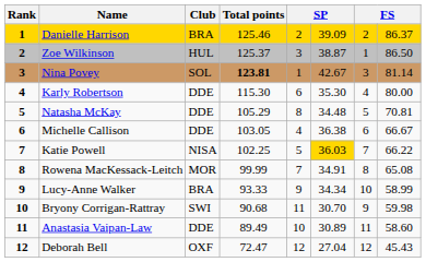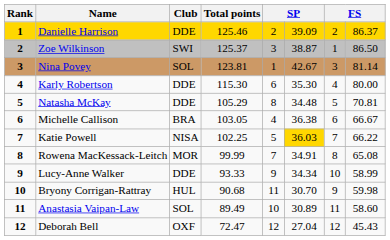 <table class="wikitable sortable">
 <tr>
 <th>Rank</th>
 <th>Name</th>
 <th>Club</th>
 <th>Total points</th>
 <th colspan="2" width="80px"><a href='#'>SP</a></th>
 <th colspan="2" width="80px"><a href='#'>FS</a></th>
 </tr>
 <tr bgcolor="gold">
 <td align="center"><strong>1</strong></td>
 <td><a href='#'>Danielle Harrison</a></td>
-<td>BRA</td>
+<td>DDE</td>
 <td align="center">125.46</td>
 <td align="center">2</td>
 <td align="center">39.09</td>
 <td align="center">2</td>
 <td align="center">86.37</td>
 </tr>
 <tr bgcolor="silver">
 <td align="center"><strong>2</strong></td>
 <td><a href='#'>Zoe Wilkinson</a></td>
-<td>HUL</td>
+<td>SWI</td>
 <td align="center">125.37</td>
 <td align="center">3</td>
 <td align="center">38.87</td>
 <td align="center">1</td>
 <td align="center">86.50</td>
 </tr>
 <tr bgcolor="cc9966">
 <td align="center"><strong>3</strong></td>
 <td><a href='#'>Nina Povey</a></td>
 <td>SOL</td>
-<td align="center"><strong>123.81</strong></td>
+<td align="center">123.81</td>
 <td align="center">1</td>
 <td align="center">42.67</td>
 <td align="center">3</td>
 <td align="center">81.14</td>
 </tr>
 <tr>
 <td align="center"><strong>4</strong></td>
 <td><a href='#'>Karly Robertson</a></td>
 <td>DDE</td>
 <td align="center">115.30</td>
 <td align="center">6</td>
 <td align="center">35.30</td>
 <td align="center">4</td>
 <td align="center">80.00</td>
 </tr>
 <tr>
 <td align="center"><strong>5</strong></td>
 <td><a href='#'>Natasha McKay</a></td>
 <td>DDE</td>
 <td align="center">105.29</td>
 <td align="center">8</td>
 <td align="center">34.48</td>
 <td align="center">5</td>
 <td align="center">70.81</td>
 </tr>
 <tr>
 <td align="center"><strong>6</strong></td>
 <td>Michelle Callison</td>
-<td>DDE</td>
+<td>BRA</td>
 <td align="center">103.05</td>
 <td align="center">4</td>
 <td align="center">36.38</td>
 <td align="center">6</td>
 <td align="center">66.67</td>
 </tr>
 <tr>
 <td align="center"><strong>7</strong></td>
 <td>Katie Powell</td>
 <td>NISA</td>
 <td align="center">102.25</td>
 <td align="center">5</td>
 <td align="center" style="background: gold;">36.03</td>
 <td align="center">7</td>
 <td align="center">66.22</td>
 </tr>
 <tr>
 <td align="center"><strong>8</strong></td>
 <td>Rowena MacKessack-Leitch</td>
 <td>MOR</td>
 <td align="center">99.99</td>
 <td align="center">7</td>
 <td align="center">34.91</td>
 <td align="center">8</td>
 <td align="center">65.08</td>
 </tr>
 <tr>
 <td align="center"><strong>9</strong></td>
 <td>Lucy-Anne Walker</td>
-<td>BRA</td>
+<td>DDE</td>
 <td align="center">93.33</td>
 <td align="center">9</td>
 <td align="center">34.34</td>
 <td align="center">10</td>
 <td align="center">58.99</td>
 </tr>
 <tr>
 <td align="center"><strong>10</strong></td>
 <td>Bryony Corrigan-Rattray</td>
-<td>SWI</td>
+<td>HUL</td>
 <td align="center">90.68</td>
 <td align="center">11</td>
 <td align="center">30.70</td>
 <td align="center">9</td>
 <td align="center">59.98</td>
 </tr>
 <tr>
 <td align="center"><strong>11</strong></td>
 <td><a href='#'>Anastasia Vaipan-Law</a></td>
-<td>DDE</td>
+<td>SOL</td>
 <td align="center">89.49</td>
 <td align="center">10</td>
 <td align="center">30.89</td>
 <td align="center">11</td>
 <td align="center">58.60</td>
 </tr>
 <tr>
 <td align="center"><strong>12</strong></td>
 <td>Deborah Bell</td>
 <td>OXF</td>
 <td align="center">72.47</td>
 <td align="center">12</td>
 <td align="center">27.04</td>
 <td align="center">12</td>
 <td align="center">45.43</td>
 </tr>
 </table>
